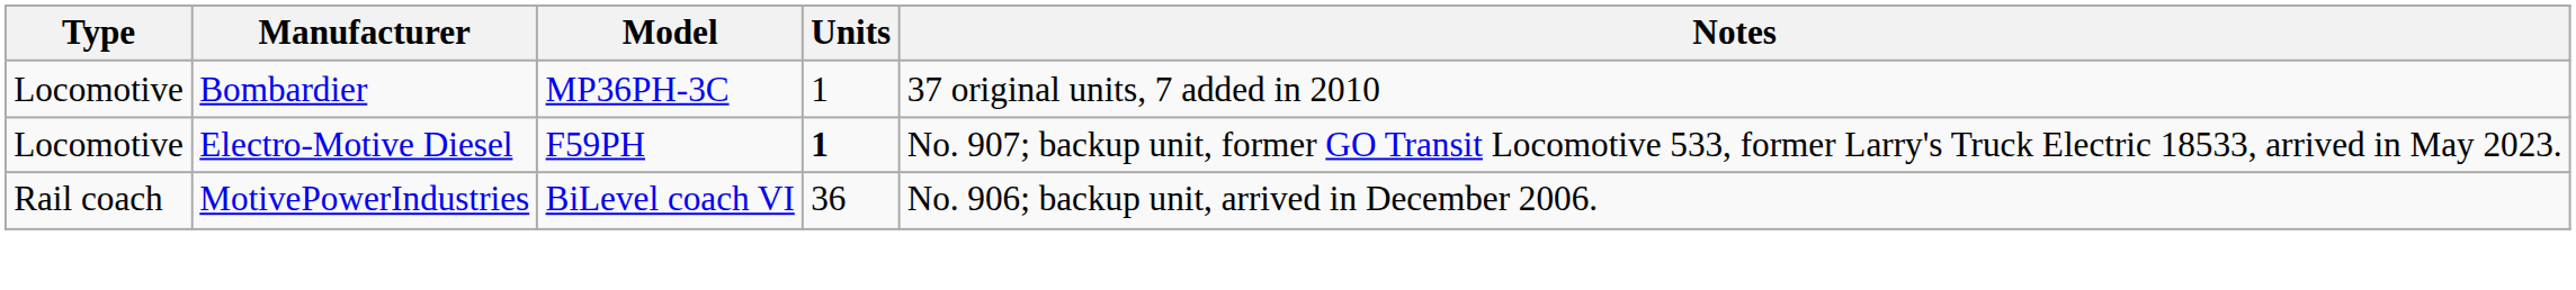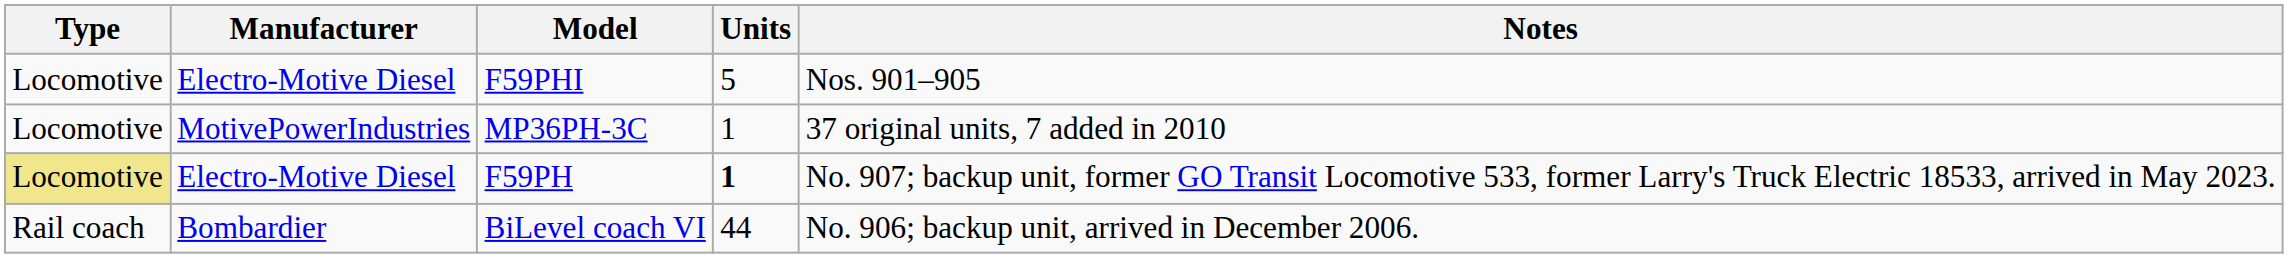 <table class="wikitable">
 <tr>
 <th>Type</th>
 <th>Manufacturer</th>
 <th>Model</th>
 <th>Units</th>
 <th>Notes</th>
 </tr>
 <tr>
 <td>Locomotive</td>
-<td><a href='#'>Bombardier</a></td>
+<td><a href='#'>Electro-Motive Diesel</a></td>
+<td><a href='#'>F59PHI</a></td>
+<td>5</td>
+<td>Nos. 901–905</td>
+</tr>
+<tr>
+<td>Locomotive</td>
+<td><a href='#'>MotivePowerIndustries</a></td>
 <td><a href='#'>MP36PH-3C</a></td>
 <td>1</td>
 <td>37 original units, 7 added in 2010</td>
 </tr>
 <tr>
-<td>Locomotive</td>
+<td style="background: khaki;">Locomotive</td>
 <td><a href='#'>Electro-Motive Diesel</a></td>
 <td><a href='#'>F59PH</a></td>
 <td><strong>1</strong></td>
 <td>No. 907; backup unit, former <a href='#'>GO Transit</a> Locomotive 533, former Larry's Truck Electric 18533, arrived in May 2023.</td>
 </tr>
 <tr>
 <td>Rail coach</td>
-<td><a href='#'>MotivePowerIndustries</a></td>
+<td><a href='#'>Bombardier</a></td>
 <td><a href='#'>BiLevel coach VI</a></td>
-<td>36</td>
+<td>44</td>
 <td>No. 906; backup unit, arrived in December 2006.</td>
 </tr>
 </table>
